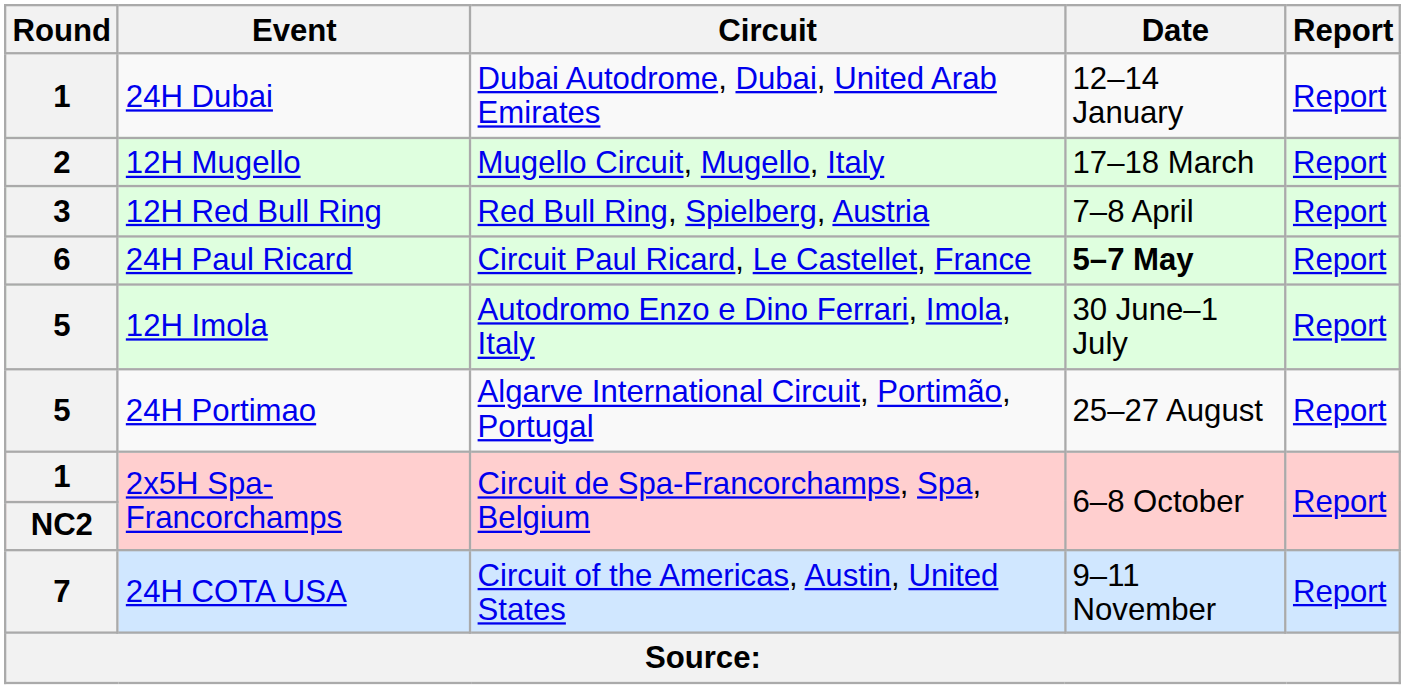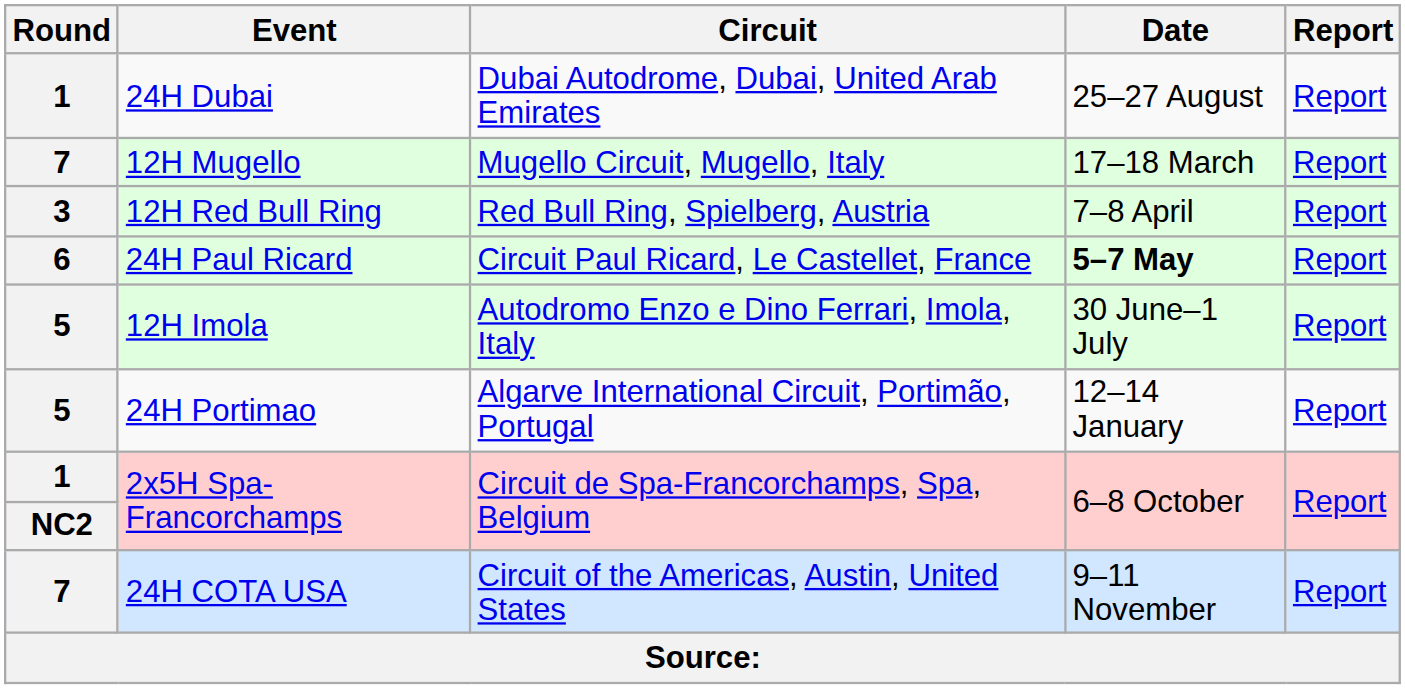 <table class="wikitable" style="font-size: 85%;">
 <tr>
 <th>Round</th>
 <th>Event</th>
 <th>Circuit</th>
 <th>Date</th>
 <th>Report</th>
 </tr>
 <tr>
 <th>1</th>
 <td><a href='#'>24H Dubai</a></td>
 <td> <a href='#'>Dubai Autodrome</a>, <a href='#'>Dubai</a>, <a href='#'>United Arab Emirates</a></td>
-<td>12–14 January</td>
+<td>25–27 August</td>
 <td><a href='#'>Report</a></td>
 </tr>
 <tr bgcolor=#DFFFDF>
-<th>2</th>
+<th>7</th>
 <td><a href='#'>12H Mugello</a></td>
 <td> <a href='#'>Mugello Circuit</a>, <a href='#'>Mugello</a>, <a href='#'>Italy</a></td>
 <td>17–18 March</td>
 <td><a href='#'>Report</a></td>
 </tr>
 <tr bgcolor=#DFFFDF>
 <th>3</th>
 <td><a href='#'>12H Red Bull Ring</a></td>
 <td> <a href='#'>Red Bull Ring</a>, <a href='#'>Spielberg</a>, <a href='#'>Austria</a></td>
 <td>7–8 April</td>
 <td><a href='#'>Report</a></td>
 </tr>
 <tr bgcolor=#DFFFDF>
 <th>6</th>
 <td><a href='#'>24H Paul Ricard</a></td>
 <td> <a href='#'>Circuit Paul Ricard</a>, <a href='#'>Le Castellet</a>, <a href='#'>France</a></td>
 <td><strong>5–7 May</strong></td>
 <td><a href='#'>Report</a></td>
 </tr>
 <tr bgcolor=#DFFFDF>
 <th>5</th>
 <td><a href='#'>12H Imola</a></td>
 <td> <a href='#'>Autodromo Enzo e Dino Ferrari</a>, <a href='#'>Imola</a>, <a href='#'>Italy</a></td>
 <td>30 June–1 July</td>
 <td><a href='#'>Report</a></td>
 </tr>
 <tr>
 <th>5</th>
 <td><a href='#'>24H Portimao</a></td>
 <td> <a href='#'>Algarve International Circuit</a>, <a href='#'>Portimão</a>, <a href='#'>Portugal</a></td>
-<td>25–27 August</td>
+<td>12–14 January</td>
 <td><a href='#'>Report</a></td>
 </tr>
 <tr bgcolor=#FFCFCF>
 <th>1</th>
 <td rowspan=2><a href='#'>2x5H Spa-Francorchamps</a></td>
 <td rowspan=2> <a href='#'>Circuit de Spa-Francorchamps</a>, <a href='#'>Spa</a>, <a href='#'>Belgium</a></td>
 <td rowspan=2>6–8 October</td>
 <td rowspan=2><a href='#'>Report</a></td>
 </tr>
 <tr bgcolor=#FFCFCF>
 <th>NC2</th>
 </tr>
 <tr bgcolor=#D0E7FF>
 <th>7</th>
 <td><a href='#'>24H COTA USA</a></td>
 <td> <a href='#'>Circuit of the Americas</a>, <a href='#'>Austin</a>, <a href='#'>United States</a></td>
 <td>9–11 November</td>
 <td><a href='#'>Report</a></td>
 </tr>
 <tr>
 <th colspan=7>Source:</th>
 </tr>
 </table>
